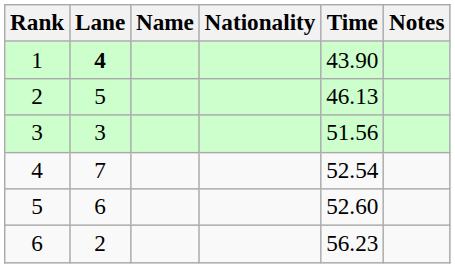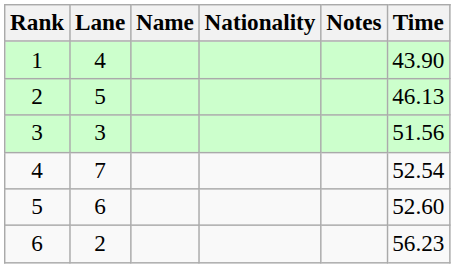 <table class="wikitable sortable" style="text-align:center">
 <tr>
 <th>Rank</th>
 <th>Lane</th>
 <th>Name</th>
 <th>Nationality</th>
+<th>Notes</th>
 <th>Time</th>
-<th>Notes</th>
 </tr>
 <tr bgcolor=ccffcc>
 <td>1</td>
-<td><strong>4</strong></td>
+<td>4</td>
 <td align=left></td>
 <td align=left></td>
+<td><strong></strong></td>
 <td>43.90</td>
-<td><strong></strong></td>
 </tr>
 <tr bgcolor=ccffcc>
 <td>2</td>
 <td>5</td>
 <td align=left></td>
 <td align=left></td>
+<td><strong></strong></td>
 <td>46.13</td>
-<td><strong></strong></td>
 </tr>
 <tr bgcolor=ccffcc>
 <td>3</td>
 <td>3</td>
 <td align=left></td>
 <td align=left></td>
+<td><strong></strong></td>
 <td>51.56</td>
-<td><strong></strong></td>
 </tr>
 <tr>
 <td>4</td>
 <td>7</td>
 <td align=left></td>
 <td align=left></td>
+<td></td>
 <td>52.54</td>
-<td></td>
 </tr>
 <tr>
 <td>5</td>
 <td>6</td>
 <td align=left></td>
 <td align=left></td>
+<td></td>
 <td>52.60</td>
-<td></td>
 </tr>
 <tr>
 <td>6</td>
 <td>2</td>
 <td align=left></td>
 <td align=left></td>
+<td></td>
 <td>56.23</td>
-<td></td>
 </tr>
 </table>
